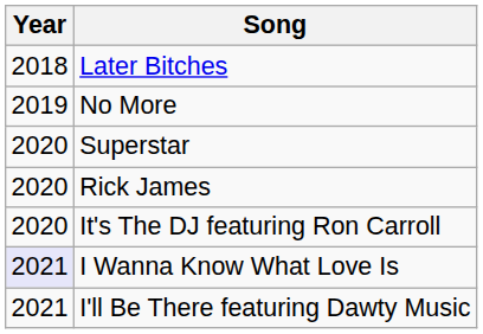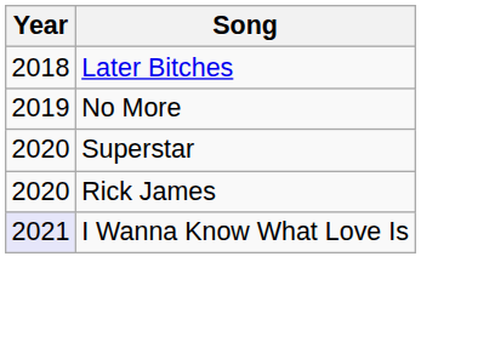 <table class="wikitable">
 <tr>
 <th>Year</th>
 <th>Song</th>
 </tr>
 <tr>
 <td>2018</td>
 <td><a href='#'>Later Bitches</a></td>
 </tr>
 <tr>
 <td>2019</td>
 <td>No More</td>
 </tr>
 <tr>
 <td>2020</td>
 <td>Superstar</td>
 </tr>
 <tr>
 <td>2020</td>
 <td>Rick James</td>
 </tr>
 <tr>
-<td>2020</td>
-<td>It's The DJ featuring Ron Carroll</td>
-</tr>
-<tr>
 <td style="background: lavender;">2021</td>
 <td>I Wanna Know What Love Is</td>
 </tr>
-<tr>
-<td>2021</td>
-<td>I'll Be There featuring Dawty Music</td>
-</tr>
 </table>
